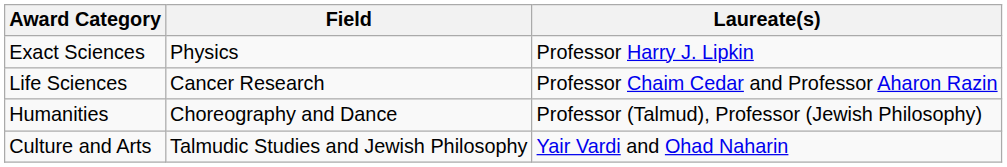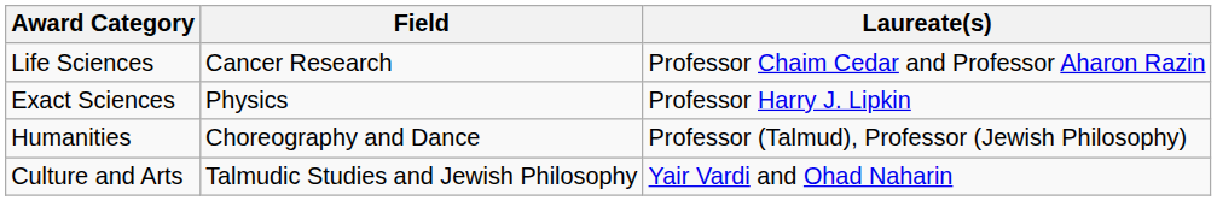 <table class="wikitable">
 <tr>
 <th>Award Category</th>
 <th>Field</th>
 <th>Laureate(s)</th>
 </tr>
 <tr>
+<td>Life Sciences</td>
+<td>Cancer Research</td>
+<td>Professor <a href='#'>Chaim Cedar</a> and Professor <a href='#'>Aharon Razin</a></td>
+</tr>
+<tr>
 <td>Exact Sciences</td>
 <td>Physics</td>
 <td>Professor <a href='#'>Harry J. Lipkin</a></td>
-</tr>
-<tr>
-<td>Life Sciences</td>
-<td>Cancer Research</td>
-<td>Professor <a href='#'>Chaim Cedar</a> and Professor <a href='#'>Aharon Razin</a></td>
 </tr>
 <tr>
 <td>Humanities</td>
 <td>Choreography and Dance</td>
 <td>Professor  (Talmud), Professor  (Jewish Philosophy)</td>
 </tr>
 <tr>
 <td>Culture and Arts</td>
 <td>Talmudic Studies and Jewish Philosophy</td>
 <td><a href='#'>Yair Vardi</a> and <a href='#'>Ohad Naharin</a></td>
 </tr>
 </table>
